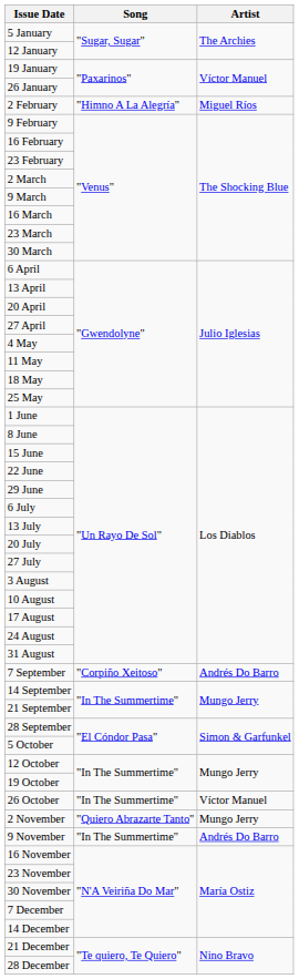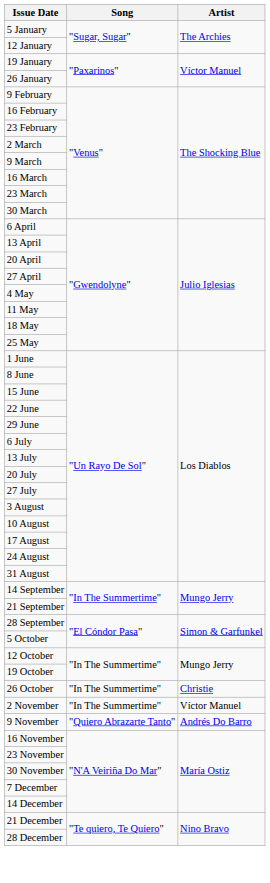 <table class="wikitable">
 <tr>
 <th>Issue Date</th>
 <th>Song</th>
 <th>Artist</th>
 </tr>
 <tr>
 <td>5 January</td>
 <td rowspan=2>"<a href='#'>Sugar, Sugar</a>"</td>
 <td rowspan=2><a href='#'>The Archies</a></td>
 </tr>
 <tr>
 <td>12 January</td>
 </tr>
 <tr>
 <td>19 January</td>
 <td rowspan=2>"<a href='#'>Paxarinos</a>"</td>
 <td rowspan=2><a href='#'>Víctor Manuel</a></td>
 </tr>
 <tr>
 <td>26 January</td>
-</tr>
-<tr>
-<td>2 February</td>
-<td>"<a href='#'>Himno A La Alegría</a>"</td>
-<td><a href='#'>Miguel Ríos</a></td>
 </tr>
 <tr>
 <td>9 February</td>
 <td rowspan=8>"<a href='#'>Venus</a>"</td>
 <td rowspan=8><a href='#'>The Shocking Blue</a></td>
 </tr>
 <tr>
 <td>16 February</td>
 </tr>
 <tr>
 <td>23 February</td>
 </tr>
 <tr>
 <td>2 March</td>
 </tr>
 <tr>
 <td>9 March</td>
 </tr>
 <tr>
 <td>16 March</td>
 </tr>
 <tr>
 <td>23 March</td>
 </tr>
 <tr>
 <td>30 March</td>
 </tr>
 <tr>
 <td>6 April</td>
 <td rowspan=8>"<a href='#'>Gwendolyne</a>"</td>
 <td rowspan=8><a href='#'>Julio Iglesias</a></td>
 </tr>
 <tr>
 <td>13 April</td>
 </tr>
 <tr>
 <td>20 April</td>
 </tr>
 <tr>
 <td>27 April</td>
 </tr>
 <tr>
 <td>4 May</td>
 </tr>
 <tr>
 <td>11 May</td>
 </tr>
 <tr>
 <td>18 May</td>
 </tr>
 <tr>
 <td>25 May</td>
 </tr>
 <tr>
 <td>1 June</td>
 <td rowspan=14>"<a href='#'>Un Rayo De Sol</a>"</td>
 <td rowspan=14>Los Diablos</td>
 </tr>
 <tr>
 <td>8 June</td>
 </tr>
 <tr>
 <td>15 June</td>
 </tr>
 <tr>
 <td>22 June</td>
 </tr>
 <tr>
 <td>29 June</td>
 </tr>
 <tr>
 <td>6 July</td>
 </tr>
 <tr>
 <td>13 July</td>
 </tr>
 <tr>
 <td>20 July</td>
 </tr>
 <tr>
 <td>27 July</td>
 </tr>
 <tr>
 <td>3 August</td>
 </tr>
 <tr>
 <td>10 August</td>
 </tr>
 <tr>
 <td>17 August</td>
 </tr>
 <tr>
 <td>24 August</td>
 </tr>
 <tr>
 <td>31 August</td>
 </tr>
 <tr>
-<td>7 September</td>
-<td>"<a href='#'>Corpiño Xeitoso</a>"</td>
-<td><a href='#'>Andrés Do Barro</a></td>
-</tr>
-<tr>
 <td>14 September</td>
 <td rowspan=2>"<a href='#'>In The Summertime</a>"</td>
 <td rowspan=2><a href='#'>Mungo Jerry</a></td>
 </tr>
 <tr>
 <td>21 September</td>
 </tr>
 <tr>
 <td>28 September</td>
 <td rowspan=2>"<a href='#'>El Cóndor Pasa</a>"</td>
 <td rowspan=2><a href='#'>Simon & Garfunkel</a></td>
 </tr>
 <tr>
 <td>5 October</td>
 </tr>
 <tr>
 <td>12 October</td>
 <td rowspan=2>"In The Summertime"</td>
 <td rowspan=2>Mungo Jerry</td>
 </tr>
 <tr>
 <td>19 October</td>
 </tr>
 <tr>
 <td>26 October</td>
 <td>"In The Summertime"</td>
+<td><a href='#'>Christie</a></td>
+</tr>
+<tr>
+<td>2 November</td>
+<td>"In The Summertime"</td>
 <td>Víctor Manuel</td>
 </tr>
 <tr>
-<td>2 November</td>
+<td>9 November</td>
 <td>"<a href='#'>Quiero Abrazarte Tanto</a>"</td>
-<td>Mungo Jerry</td>
-</tr>
-<tr>
-<td>9 November</td>
-<td>"In The Summertime"</td>
 <td><a href='#'>Andrés Do Barro</a></td>
 </tr>
 <tr>
 <td>16 November</td>
 <td rowspan=5>"<a href='#'>N'A Veiriña Do Mar</a>"</td>
 <td rowspan=5><a href='#'>María Ostiz</a></td>
 </tr>
 <tr>
 <td>23 November</td>
 </tr>
 <tr>
 <td>30 November</td>
 </tr>
 <tr>
 <td>7 December</td>
 </tr>
 <tr>
 <td>14 December</td>
 </tr>
 <tr>
 <td>21 December</td>
 <td rowspan=2>"<a href='#'>Te quiero, Te Quiero</a>"</td>
 <td rowspan=2><a href='#'>Nino Bravo</a></td>
 </tr>
 <tr>
 <td>28 December</td>
 </tr>
 </table>
